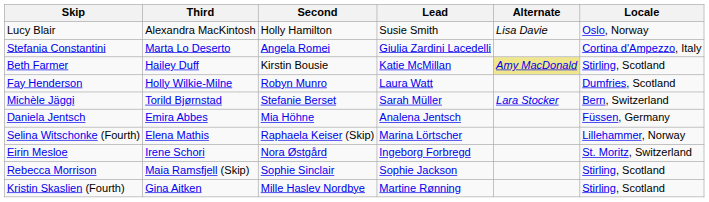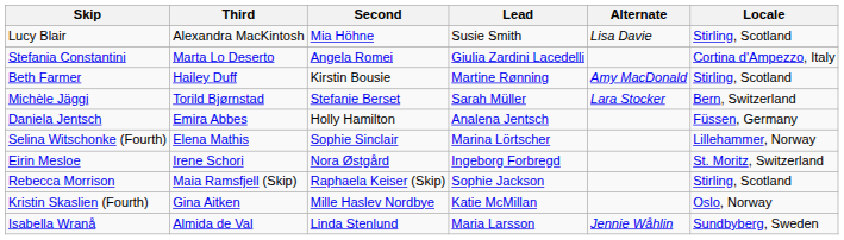 <table class=wikitable>
 <tr>
 <th scope="col">Skip</th>
 <th scope="col">Third</th>
 <th scope="col">Second</th>
 <th scope="col">Lead</th>
 <th scope="col">Alternate</th>
 <th scope="col">Locale</th>
 </tr>
 <tr>
 <td>Lucy Blair</td>
 <td>Alexandra MacKintosh</td>
-<td>Holly Hamilton</td>
+<td><a href='#'>Mia Höhne</a></td>
 <td>Susie Smith</td>
 <td><em>Lisa Davie</em></td>
-<td> <a href='#'>Oslo</a>, Norway</td>
+<td> <a href='#'>Stirling</a>, Scotland</td>
 </tr>
 <tr>
 <td><a href='#'>Stefania Constantini</a></td>
 <td><a href='#'>Marta Lo Deserto</a></td>
 <td><a href='#'>Angela Romei</a></td>
 <td><a href='#'>Giulia Zardini Lacedelli</a></td>
 <td></td>
 <td> <a href='#'>Cortina d'Ampezzo</a>, Italy</td>
 </tr>
 <tr>
 <td><a href='#'>Beth Farmer</a></td>
 <td><a href='#'>Hailey Duff</a></td>
 <td>Kirstin Bousie</td>
-<td><a href='#'>Katie McMillan</a></td>
-<td style="background: khaki;"><em><a href='#'>Amy MacDonald</a></em></td>
+<td><a href='#'>Martine Rønning</a></td>
+<td><em><a href='#'>Amy MacDonald</a></em></td>
 <td> <a href='#'>Stirling</a>, Scotland</td>
-</tr>
-<tr>
-<td><a href='#'>Fay Henderson</a></td>
-<td><a href='#'>Holly Wilkie-Milne</a></td>
-<td><a href='#'>Robyn Munro</a></td>
-<td><a href='#'>Laura Watt</a></td>
-<td></td>
-<td> <a href='#'>Dumfries</a>, Scotland</td>
 </tr>
 <tr>
 <td><a href='#'>Michèle Jäggi</a></td>
 <td><a href='#'>Torild Bjørnstad</a></td>
 <td><a href='#'>Stefanie Berset</a></td>
 <td><a href='#'>Sarah Müller</a></td>
 <td><em><a href='#'>Lara Stocker</a></em></td>
 <td> <a href='#'>Bern</a>, Switzerland</td>
 </tr>
 <tr>
 <td><a href='#'>Daniela Jentsch</a></td>
 <td><a href='#'>Emira Abbes</a></td>
-<td><a href='#'>Mia Höhne</a></td>
+<td>Holly Hamilton</td>
 <td><a href='#'>Analena Jentsch</a></td>
 <td></td>
 <td> <a href='#'>Füssen</a>, Germany</td>
 </tr>
 <tr>
 <td><a href='#'>Selina Witschonke</a> (Fourth)</td>
 <td><a href='#'>Elena Mathis</a></td>
-<td><a href='#'>Raphaela Keiser</a> (Skip)</td>
+<td><a href='#'>Sophie Sinclair</a></td>
 <td><a href='#'>Marina Lörtscher</a></td>
 <td></td>
 <td> <a href='#'>Lillehammer</a>, Norway</td>
 </tr>
 <tr>
 <td><a href='#'>Eirin Mesloe</a></td>
 <td><a href='#'>Irene Schori</a></td>
 <td><a href='#'>Nora Østgård</a></td>
 <td><a href='#'>Ingeborg Forbregd</a></td>
 <td></td>
 <td> <a href='#'>St. Moritz</a>, Switzerland</td>
 </tr>
 <tr>
 <td><a href='#'>Rebecca Morrison</a></td>
 <td><a href='#'>Maia Ramsfjell</a> (Skip)</td>
-<td><a href='#'>Sophie Sinclair</a></td>
+<td><a href='#'>Raphaela Keiser</a> (Skip)</td>
 <td><a href='#'>Sophie Jackson</a></td>
 <td></td>
 <td> <a href='#'>Stirling</a>, Scotland</td>
 </tr>
 <tr>
 <td><a href='#'>Kristin Skaslien</a> (Fourth)</td>
 <td><a href='#'>Gina Aitken</a></td>
 <td><a href='#'>Mille Haslev Nordbye</a></td>
-<td><a href='#'>Martine Rønning</a></td>
+<td><a href='#'>Katie McMillan</a></td>
 <td></td>
-<td> <a href='#'>Stirling</a>, Scotland</td>
+<td> <a href='#'>Oslo</a>, Norway</td>
+</tr>
+<tr>
+<td><a href='#'>Isabella Wranå</a></td>
+<td><a href='#'>Almida de Val</a></td>
+<td><a href='#'>Linda Stenlund</a></td>
+<td><a href='#'>Maria Larsson</a></td>
+<td><em><a href='#'>Jennie Wåhlin</a></em></td>
+<td> <a href='#'>Sundbyberg</a>, Sweden</td>
 </tr>
 </table>
